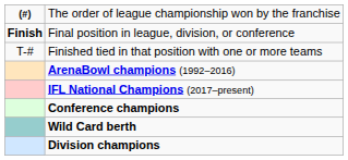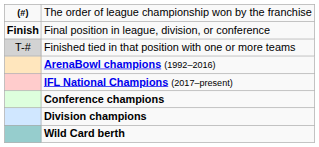 <table class="wikitable" style="text-align:center">
 <tr>
 <td><small><strong>(#)</strong></small></td>
 <td align="left">The order of league championship won by the franchise</td>
 </tr>
 <tr>
 <td><strong>Finish</strong></td>
 <td align="left">Final position in league, division, or conference</td>
 </tr>
 <tr>
-<td>T-#</td>
+<td style="background: lightgrey;">T-#</td>
 <td align="left">Finished tied in that position with one or more teams</td>
 </tr>
 <tr>
 <td style="background-color: #FFE6BD;"></td>
 <td align="left"><strong><a href='#'>ArenaBowl champions</a></strong> <small>(1992–2016)</small></td>
 </tr>
 <tr>
 <td style="background-color: #FFCCCC;"></td>
 <td align="left"><strong><a href='#'>IFL National Champions</a></strong> <small>(2017–present)</small></td>
 </tr>
 <tr>
 <td style="background-color: #ddffdd;"></td>
 <td align="left"><strong>Conference champions</strong></td>
 </tr>
 <tr>
+<td style="background-color: #D0E7FF;"></td>
+<td align="left"><strong>Division champions</strong></td>
+</tr>
+<tr>
 <td style="background-color: #96CDCD;"></td>
 <td align="left"><strong>Wild Card berth</strong></td>
 </tr>
-<tr>
-<td style="background-color: #D0E7FF;"></td>
-<td align="left"><strong>Division champions</strong></td>
-</tr>
 </table>
